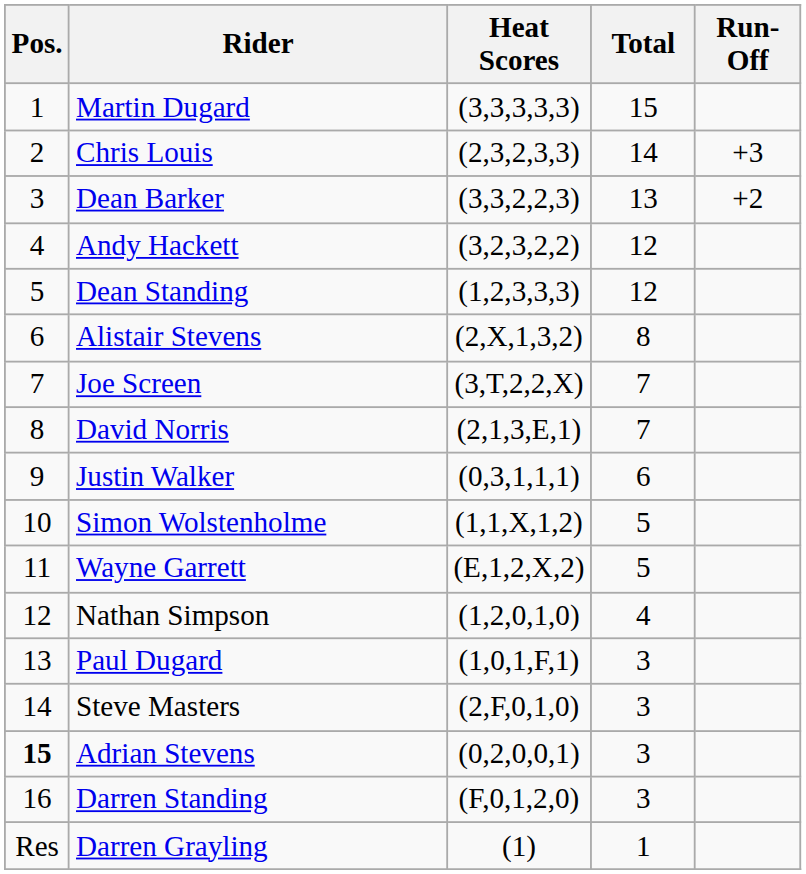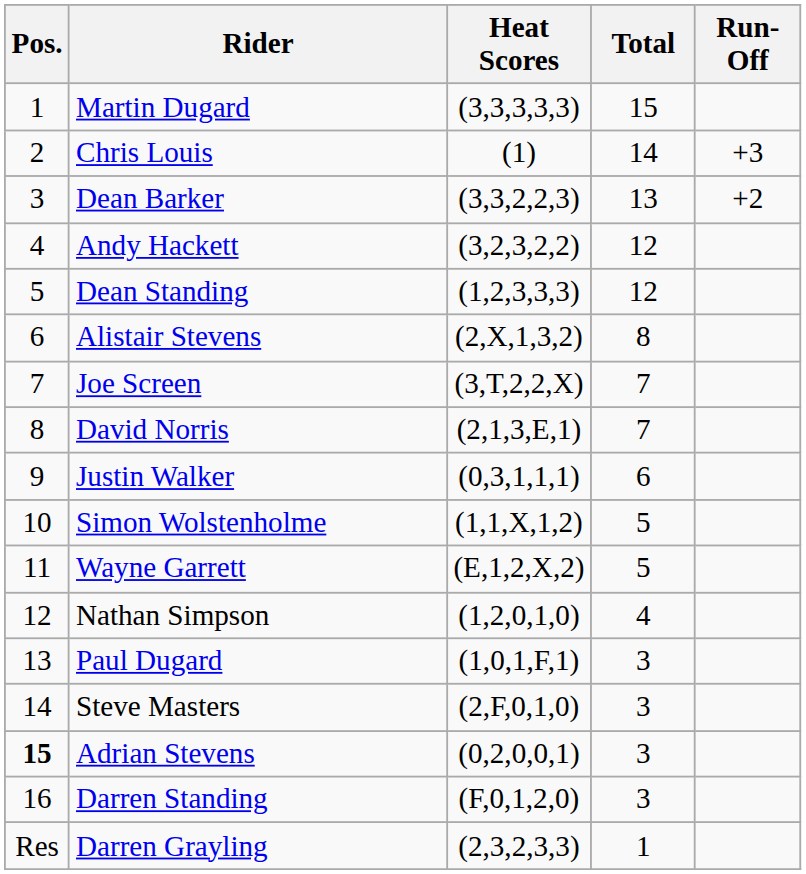 <table class=wikitable>
 <tr>
 <th width=25px>Pos.</th>
 <th width=200px>Rider</th>
 <th width=70px>Heat Scores</th>
 <th width=50px>Total</th>
 <th width=50px>Run-Off</th>
 </tr>
 <tr align=center >
 <td>1</td>
 <td align=left><a href='#'>Martin Dugard</a></td>
 <td>(3,3,3,3,3)</td>
 <td>15</td>
 <td></td>
 </tr>
 <tr align=center >
 <td>2</td>
 <td align=left><a href='#'>Chris Louis</a></td>
-<td>(2,3,2,3,3)</td>
+<td>(1)</td>
 <td>14</td>
 <td>+3</td>
 </tr>
 <tr align=center >
 <td>3</td>
 <td align=left><a href='#'>Dean Barker</a></td>
 <td>(3,3,2,2,3)</td>
 <td>13</td>
 <td>+2</td>
 </tr>
 <tr align=center>
 <td>4</td>
 <td align=left><a href='#'>Andy Hackett</a></td>
 <td>(3,2,3,2,2)</td>
 <td>12</td>
 <td></td>
 </tr>
 <tr align=center>
 <td>5</td>
 <td align=left><a href='#'>Dean Standing</a></td>
 <td>(1,2,3,3,3)</td>
 <td>12</td>
 <td></td>
 </tr>
 <tr align=center>
 <td>6</td>
 <td align=left><a href='#'>Alistair Stevens</a></td>
 <td>(2,X,1,3,2)</td>
 <td>8</td>
 <td></td>
 </tr>
 <tr align=center>
 <td>7</td>
 <td align=left><a href='#'>Joe Screen</a></td>
 <td>(3,T,2,2,X)</td>
 <td>7</td>
 <td></td>
 </tr>
 <tr align=center>
 <td>8</td>
 <td align=left><a href='#'>David Norris</a></td>
 <td>(2,1,3,E,1)</td>
 <td>7</td>
 <td></td>
 </tr>
 <tr align=center>
 <td>9</td>
 <td align=left><a href='#'>Justin Walker</a></td>
 <td>(0,3,1,1,1)</td>
 <td>6</td>
 <td></td>
 </tr>
 <tr align=center>
 <td>10</td>
 <td align=left><a href='#'>Simon Wolstenholme</a></td>
 <td>(1,1,X,1,2)</td>
 <td>5</td>
 <td></td>
 </tr>
 <tr align=center>
 <td>11</td>
 <td align=left><a href='#'>Wayne Garrett</a></td>
 <td>(E,1,2,X,2)</td>
 <td>5</td>
 <td></td>
 </tr>
 <tr align=center>
 <td>12</td>
 <td align=left>Nathan Simpson</td>
 <td>(1,2,0,1,0)</td>
 <td>4</td>
 <td></td>
 </tr>
 <tr align=center>
 <td>13</td>
 <td align=left><a href='#'>Paul Dugard</a></td>
 <td>(1,0,1,F,1)</td>
 <td>3</td>
 <td></td>
 </tr>
 <tr align=center>
 <td>14</td>
 <td align=left>Steve Masters</td>
 <td>(2,F,0,1,0)</td>
 <td>3</td>
 <td></td>
 </tr>
 <tr align=center>
 <td><strong>15</strong></td>
 <td align=left><a href='#'>Adrian Stevens</a></td>
 <td>(0,2,0,0,1)</td>
 <td>3</td>
 <td></td>
 </tr>
 <tr align=center>
 <td>16</td>
 <td align=left><a href='#'>Darren Standing</a></td>
 <td>(F,0,1,2,0)</td>
 <td>3</td>
 <td></td>
 </tr>
 <tr align=center>
 <td>Res</td>
 <td align=left><a href='#'>Darren Grayling</a></td>
-<td>(1)</td>
+<td>(2,3,2,3,3)</td>
 <td>1</td>
 <td></td>
 </tr>
 <tr align=center>
 </tr>
 </table>
